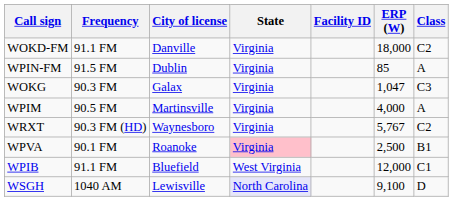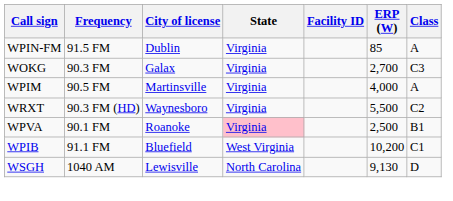 <table class="wikitable sortable">
 <tr>
 <th><a href='#'>Call sign</a></th>
 <th data-sort-type="number"><a href='#'>Frequency</a></th>
 <th><a href='#'>City of license</a></th>
 <th>State</th>
 <th data-sort-type="number"><a href='#'>Facility ID</a></th>
 <th data-sort-type="number"><a href='#'>ERP</a><br>(<a href='#'>W</a>)</th>
 <th><a href='#'>Class</a></th>
-</tr>
-<tr>
-<td>WOKD-FM</td>
-<td>91.1 FM</td>
-<td><a href='#'>Danville</a></td>
-<td><a href='#'>Virginia</a></td>
-<td></td>
-<td>18,000</td>
-<td>C2</td>
 </tr>
 <tr>
 <td>WPIN-FM</td>
 <td>91.5 FM</td>
 <td><a href='#'>Dublin</a></td>
 <td><a href='#'>Virginia</a></td>
 <td></td>
 <td>85</td>
 <td>A</td>
 </tr>
 <tr>
 <td>WOKG</td>
 <td>90.3 FM</td>
 <td><a href='#'>Galax</a></td>
 <td><a href='#'>Virginia</a></td>
 <td></td>
-<td>1,047</td>
+<td>2,700</td>
 <td>C3</td>
 </tr>
 <tr>
 <td>WPIM</td>
 <td>90.5 FM</td>
 <td><a href='#'>Martinsville</a></td>
 <td><a href='#'>Virginia</a></td>
 <td></td>
 <td>4,000</td>
 <td>A</td>
 </tr>
 <tr>
 <td>WRXT</td>
 <td>90.3 FM (<a href='#'>HD</a>)</td>
 <td><a href='#'>Waynesboro</a></td>
 <td><a href='#'>Virginia</a></td>
 <td></td>
-<td>5,767</td>
+<td>5,500</td>
 <td>C2</td>
 </tr>
 <tr>
 <td>WPVA</td>
 <td>90.1 FM</td>
 <td><a href='#'>Roanoke</a></td>
 <td style="background: pink;"><a href='#'>Virginia</a></td>
 <td></td>
 <td>2,500</td>
 <td>B1</td>
 </tr>
 <tr>
 <td><a href='#'>WPIB</a></td>
 <td>91.1 FM</td>
 <td><a href='#'>Bluefield</a></td>
 <td><a href='#'>West Virginia</a></td>
 <td></td>
-<td>12,000</td>
+<td>10,200</td>
 <td>C1</td>
 </tr>
 <tr>
 <td><a href='#'>WSGH</a></td>
 <td>1040 AM</td>
 <td><a href='#'>Lewisville</a></td>
-<td style="background: lavender;"><a href='#'>North Carolina</a></td>
+<td><a href='#'>North Carolina</a></td>
 <td></td>
-<td>9,100</td>
+<td>9,130</td>
 <td>D</td>
 </tr>
 </table>
